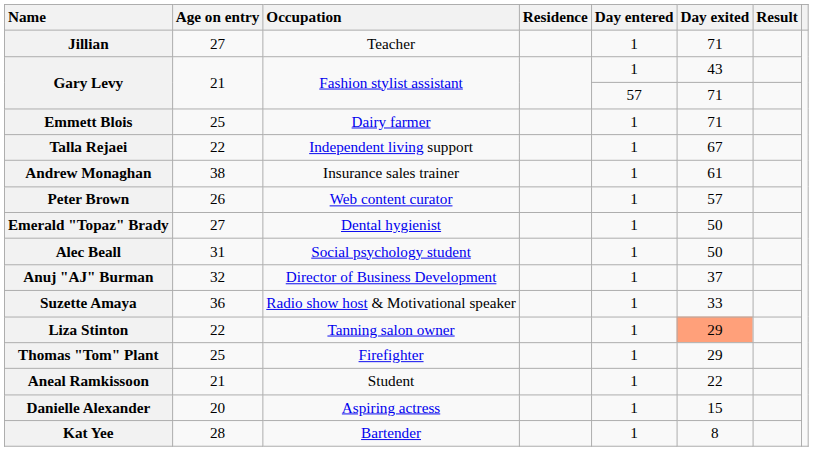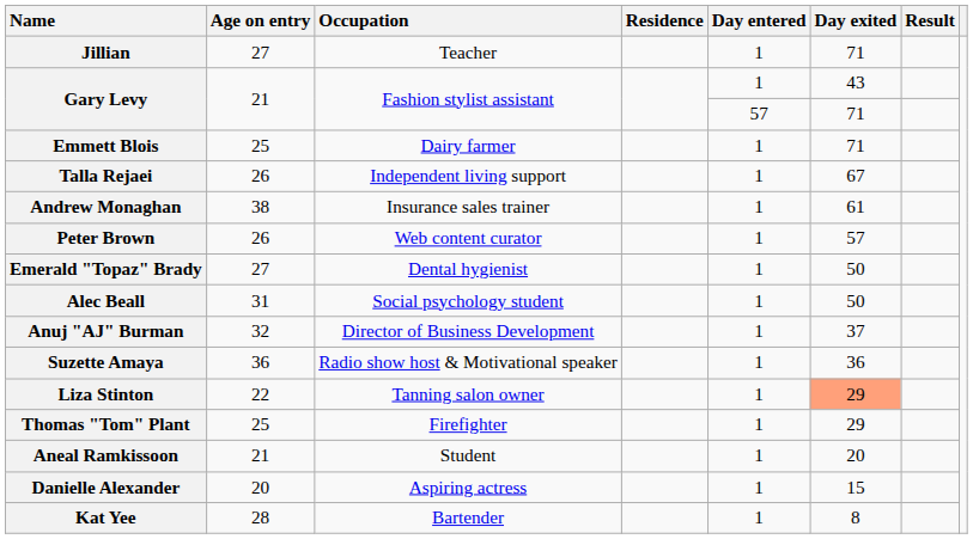 <table class="wikitable sortable" style="text-align:center; line-height:20px; width:auto;">
 <tr>
 <th style="text-align:left">Name</th>
 <th style="text-align:left">Age on entry</th>
 <th style="text-align:left">Occupation</th>
 <th style="text-align:left">Residence</th>
 <th style="text-align:left">Day entered</th>
 <th style="text-align:left">Day exited</th>
 <th style="text-align:left">Result</th>
 <th style="text-align:left" class="unsortable"></th>
 </tr>
 <tr>
 <th>Jillian </th>
 <td>27</td>
 <td>Teacher</td>
 <td></td>
 <td>1</td>
 <td>71</td>
 <td></td>
 <td rowspan="16"></td>
 </tr>
 <tr>
 <th rowspan="2">Gary Levy</th>
 <td rowspan="2">21</td>
 <td rowspan="2"><a href='#'>Fashion stylist assistant</a></td>
 <td rowspan="2"></td>
 <td>1</td>
 <td>43</td>
 <td></td>
 </tr>
 <tr>
 <td>57</td>
 <td>71</td>
 <td></td>
 </tr>
 <tr>
 <th>Emmett Blois</th>
 <td>25</td>
 <td><a href='#'>Dairy farmer</a></td>
 <td></td>
 <td>1</td>
 <td>71</td>
 <td></td>
 </tr>
 <tr>
 <th>Talla Rejaei</th>
-<td>22</td>
+<td>26</td>
 <td><a href='#'>Independent living</a> support</td>
 <td></td>
 <td>1</td>
 <td>67</td>
 <td></td>
 </tr>
 <tr>
 <th>Andrew Monaghan</th>
 <td>38</td>
 <td>Insurance sales trainer</td>
 <td></td>
 <td>1</td>
 <td>61</td>
 <td></td>
 </tr>
 <tr>
 <th>Peter Brown</th>
 <td>26</td>
 <td><a href='#'>Web content curator</a></td>
 <td></td>
 <td>1</td>
 <td>57</td>
 <td></td>
 </tr>
 <tr>
 <th>Emerald "Topaz" Brady</th>
 <td>27</td>
 <td><a href='#'>Dental hygienist</a></td>
 <td></td>
 <td>1</td>
 <td>50</td>
 <td></td>
 </tr>
 <tr>
 <th>Alec Beall</th>
 <td>31</td>
 <td><a href='#'>Social psychology student</a></td>
 <td></td>
 <td>1</td>
 <td>50</td>
 <td></td>
 </tr>
 <tr>
 <th>Anuj "AJ" Burman</th>
 <td>32</td>
 <td><a href='#'>Director of Business Development</a></td>
 <td></td>
 <td>1</td>
 <td>37</td>
 <td></td>
 </tr>
 <tr>
 <th>Suzette Amaya</th>
 <td>36</td>
 <td><a href='#'>Radio show host</a> & Motivational speaker</td>
 <td></td>
 <td>1</td>
-<td>33</td>
+<td>36</td>
 <td></td>
 </tr>
 <tr>
 <th>Liza Stinton</th>
 <td>22</td>
 <td><a href='#'>Tanning salon owner</a></td>
 <td></td>
 <td>1</td>
 <td style="background: lightsalmon;">29</td>
 <td></td>
 </tr>
 <tr>
 <th>Thomas "Tom" Plant</th>
 <td>25</td>
 <td><a href='#'>Firefighter</a></td>
 <td></td>
 <td>1</td>
 <td>29</td>
 <td></td>
 </tr>
 <tr>
 <th>Aneal Ramkissoon</th>
 <td>21</td>
 <td>Student</td>
 <td></td>
 <td>1</td>
-<td>22</td>
+<td>20</td>
 <td></td>
 </tr>
 <tr>
 <th>Danielle Alexander</th>
 <td>20</td>
 <td><a href='#'>Aspiring actress</a></td>
 <td></td>
 <td>1</td>
 <td>15</td>
 <td></td>
 </tr>
 <tr>
 <th>Kat Yee</th>
 <td>28</td>
 <td><a href='#'>Bartender</a></td>
 <td></td>
 <td>1</td>
 <td>8</td>
 <td></td>
 </tr>
 </table>
